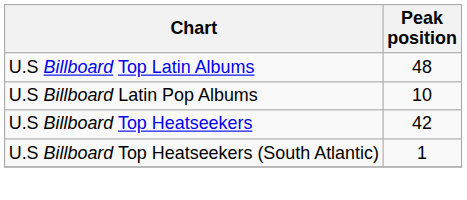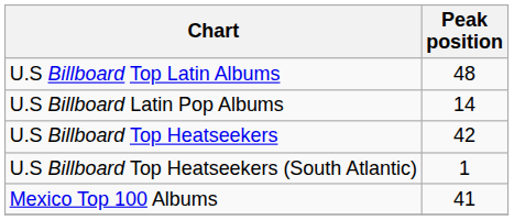 <table class="wikitable sortable">
 <tr>
 <th>Chart</th>
 <th>Peak<br>position</th>
 </tr>
 <tr>
 <td>U.S <em><a href='#'>Billboard</a></em> <a href='#'>Top Latin Albums</a></td>
 <td align="center">48</td>
 </tr>
 <tr>
 <td>U.S <em>Billboard</em> Latin Pop Albums</td>
-<td align="center">10</td>
+<td align="center">14</td>
 </tr>
 <tr>
 <td>U.S <em>Billboard</em> <a href='#'>Top Heatseekers</a></td>
 <td align="center">42</td>
 </tr>
 <tr>
 <td>U.S <em>Billboard</em> Top Heatseekers (South Atlantic)</td>
 <td align="center">1</td>
 </tr>
 <tr>
+<td><a href='#'>Mexico Top 100</a> Albums</td>
+<td align="center">41</td>
+</tr>
+<tr>
 </tr>
 </table>
